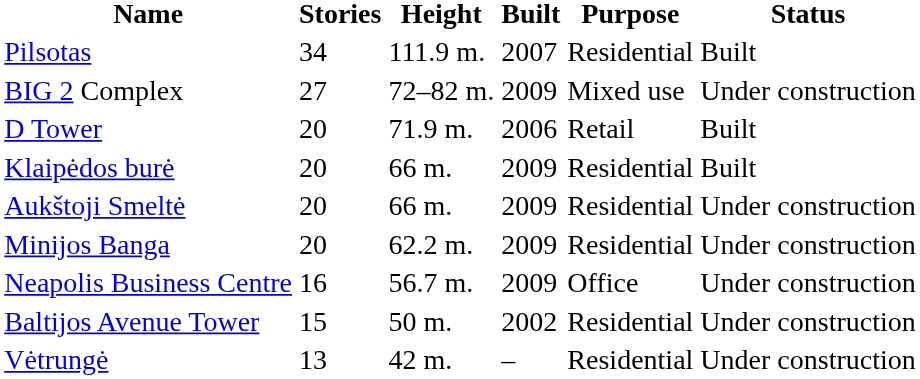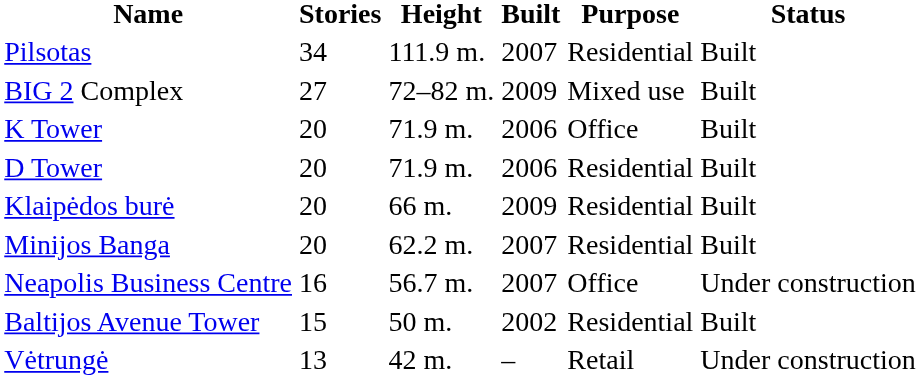 <table>
 <tr>
 <th>Name</th>
 <th>Stories</th>
 <th>Height</th>
 <th>Built</th>
 <th>Purpose</th>
 <th>Status</th>
 </tr>
 <tr>
 <td><a href='#'>Pilsotas</a></td>
 <td>34</td>
 <td>111.9 m.</td>
 <td>2007</td>
 <td>Residential</td>
 <td>Built</td>
 </tr>
 <tr>
 <td><a href='#'>BIG 2</a> Complex</td>
 <td>27</td>
 <td>72–82 m.</td>
 <td>2009</td>
 <td>Mixed use</td>
-<td>Under construction</td>
+<td>Built</td>
+</tr>
+<tr>
+<td><a href='#'>K Tower</a></td>
+<td>20</td>
+<td>71.9 m.</td>
+<td>2006</td>
+<td>Office</td>
+<td>Built</td>
 </tr>
 <tr>
 <td><a href='#'>D Tower</a></td>
 <td>20</td>
 <td>71.9 m.</td>
 <td>2006</td>
-<td>Retail</td>
+<td>Residential</td>
 <td>Built</td>
 </tr>
 <tr>
 <td><a href='#'>Klaipėdos burė</a></td>
 <td>20</td>
 <td>66 m.</td>
 <td>2009</td>
 <td>Residential</td>
 <td>Built</td>
 </tr>
 <tr>
-<td><a href='#'>Aukštoji Smeltė</a></td>
-<td>20</td>
-<td>66 m.</td>
-<td>2009</td>
-<td>Residential</td>
-<td>Under construction</td>
-</tr>
-<tr>
 <td><a href='#'>Minijos Banga</a></td>
 <td>20</td>
 <td>62.2 m.</td>
-<td>2009</td>
+<td>2007</td>
 <td>Residential</td>
-<td>Under construction</td>
+<td>Built</td>
 </tr>
 <tr>
 <td><a href='#'>Neapolis Business Centre</a></td>
 <td>16</td>
 <td>56.7 m.</td>
-<td>2009</td>
+<td>2007</td>
 <td>Office</td>
 <td>Under construction</td>
 </tr>
 <tr>
 <td><a href='#'>Baltijos Avenue Tower</a></td>
 <td>15</td>
 <td>50 m.</td>
 <td>2002</td>
 <td>Residential</td>
-<td>Under construction</td>
+<td>Built</td>
 </tr>
 <tr>
 <td><a href='#'>Vėtrungė</a></td>
 <td>13</td>
 <td>42 m.</td>
 <td>–</td>
-<td>Residential</td>
+<td>Retail</td>
 <td>Under construction</td>
 </tr>
 </table>
